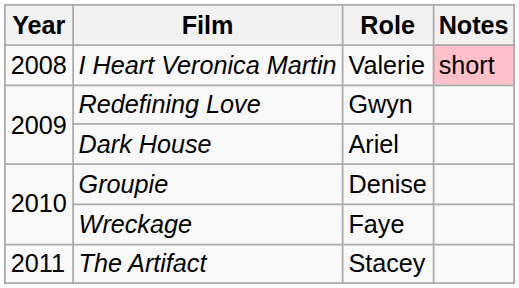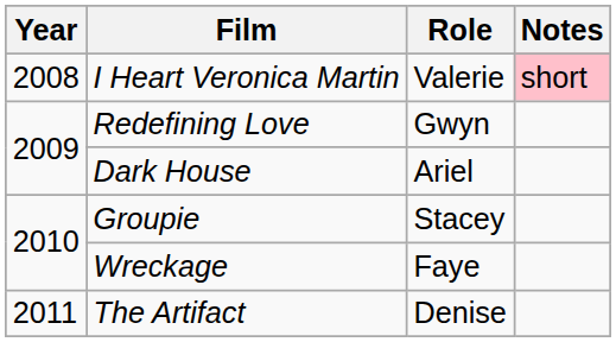 <table class="wikitable sortable" style="font-size: 90%;">
 <tr>
 <th>Year</th>
 <th>Film</th>
 <th>Role</th>
 <th>Notes</th>
 </tr>
 <tr>
 <td>2008</td>
 <td><em>I Heart Veronica Martin</em></td>
 <td>Valerie</td>
 <td style="background: pink;">short</td>
 </tr>
 <tr>
 <td rowspan="2">2009</td>
 <td><em>Redefining Love</em></td>
 <td>Gwyn</td>
 <td></td>
 </tr>
 <tr>
 <td><em>Dark House</em></td>
 <td>Ariel</td>
 <td></td>
 </tr>
 <tr>
 <td rowspan="2">2010</td>
 <td><em>Groupie</em></td>
-<td>Denise</td>
+<td>Stacey</td>
 <td></td>
 </tr>
 <tr>
 <td><em>Wreckage</em></td>
 <td>Faye</td>
 <td></td>
 </tr>
 <tr>
 <td>2011</td>
 <td><em>The Artifact</em></td>
-<td>Stacey</td>
+<td>Denise</td>
 <td></td>
 </tr>
 </table>
